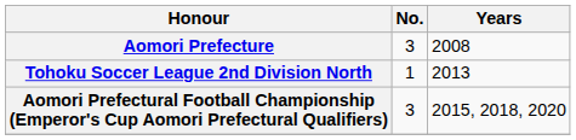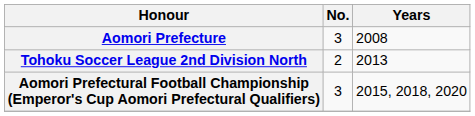 <table class="wikitable plainrowheaders">
 <tr>
 <th scope=col>Honour</th>
 <th scope=col>No.</th>
 <th scope=col>Years</th>
 </tr>
 <tr>
 <th scope=row><a href='#'>Aomori Prefecture</a></th>
 <td align="center">3</td>
 <td>2008</td>
 </tr>
 <tr>
 <th scope=row><a href='#'>Tohoku Soccer League 2nd Division North</a></th>
-<td align="center">1</td>
+<td align="center">2</td>
 <td>2013</td>
 </tr>
 <tr>
 <th scope=row>Aomori Prefectural Football Championship <br> (Emperor's Cup Aomori Prefectural Qualifiers)</th>
 <td align="center">3</td>
 <td>2015, 2018, 2020</td>
 </tr>
 <tr>
 </tr>
 </table>
